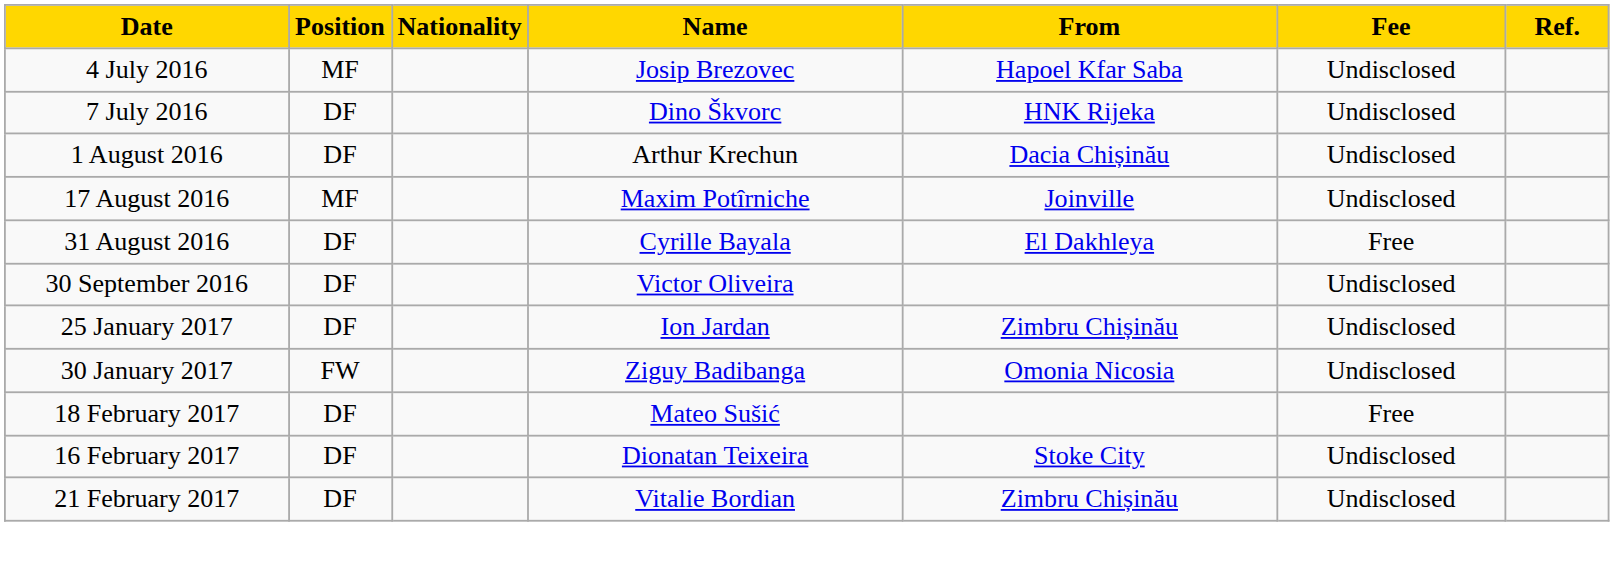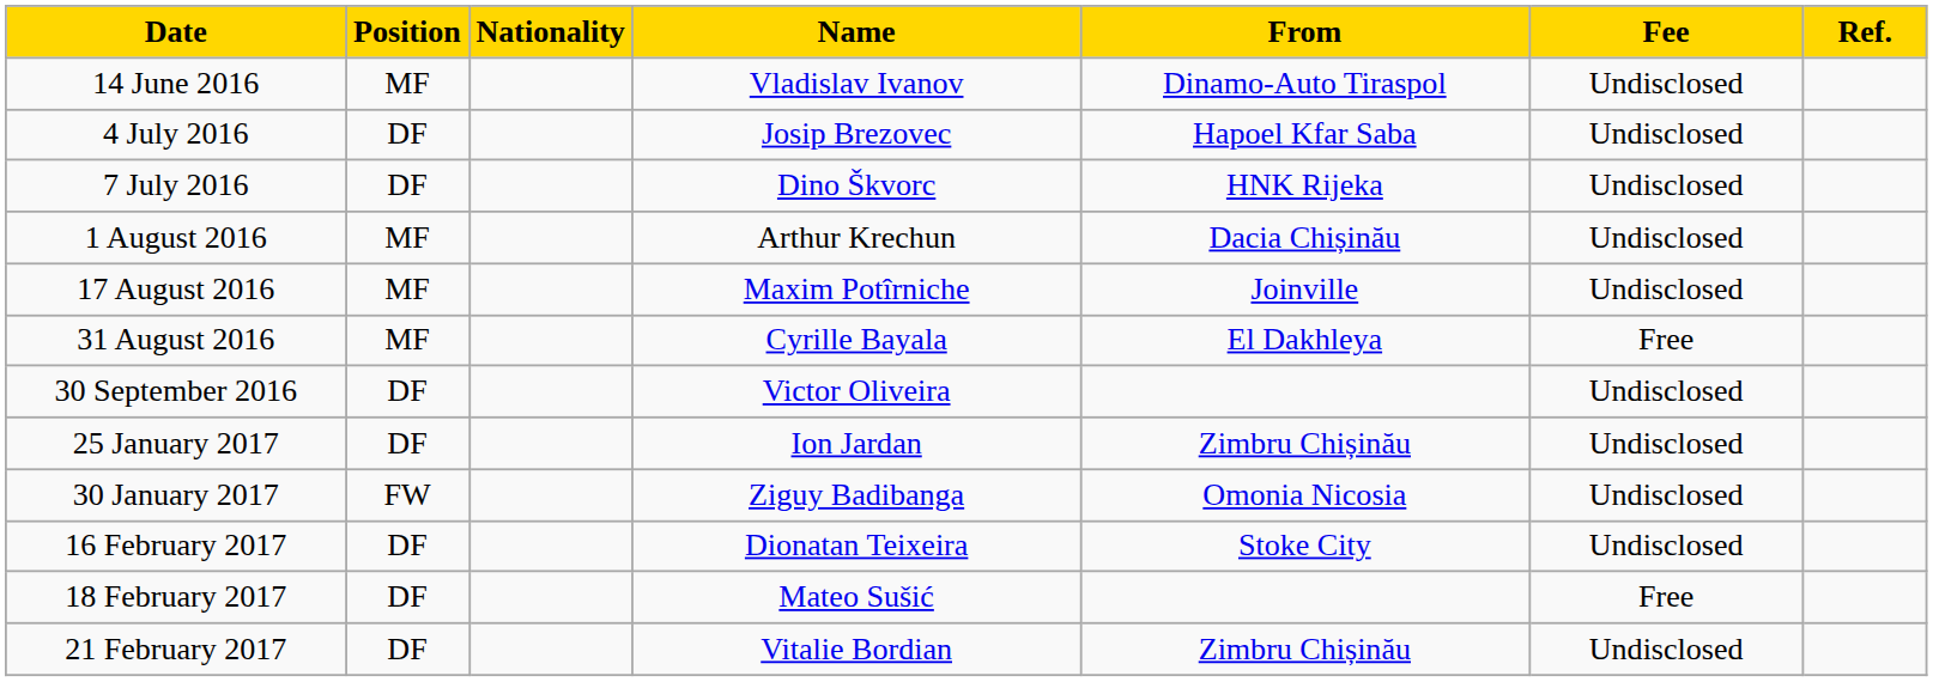 <table class="wikitable"  style="text-align:center; font-size:90%; ">
 <tr>
 <th style="background:gold; color:black; width:150px;">Date</th>
 <th style="background:gold; color:black; width:50px;">Position</th>
 <th style="background:gold; color:black; width:50px;">Nationality</th>
 <th style="background:gold; color:black; width:200px;">Name</th>
 <th style="background:gold; color:black; width:200px;">From</th>
 <th style="background:gold; color:black; width:120px;">Fee</th>
 <th style="background:gold; color:black; width:50px;">Ref.</th>
 </tr>
 <tr>
+<td>14 June 2016</td>
+<td>MF</td>
+<td></td>
+<td><a href='#'>Vladislav Ivanov</a></td>
+<td><a href='#'>Dinamo-Auto Tiraspol</a></td>
+<td>Undisclosed</td>
+<td></td>
+</tr>
+<tr>
 <td>4 July 2016</td>
-<td>MF</td>
+<td>DF</td>
 <td></td>
 <td><a href='#'>Josip Brezovec</a></td>
 <td><a href='#'>Hapoel Kfar Saba</a></td>
 <td>Undisclosed</td>
 <td></td>
 </tr>
 <tr>
 <td>7 July 2016</td>
 <td>DF</td>
 <td></td>
 <td><a href='#'>Dino Škvorc</a></td>
 <td><a href='#'>HNK Rijeka</a></td>
 <td>Undisclosed</td>
 <td></td>
 </tr>
 <tr>
 <td>1 August 2016</td>
-<td>DF</td>
+<td>MF</td>
 <td></td>
 <td>Arthur Krechun</td>
 <td><a href='#'>Dacia Chișinău</a></td>
 <td>Undisclosed</td>
 <td></td>
 </tr>
 <tr>
 <td>17 August 2016</td>
 <td>MF</td>
 <td></td>
 <td><a href='#'>Maxim Potîrniche</a></td>
 <td><a href='#'>Joinville</a></td>
 <td>Undisclosed</td>
 <td></td>
 </tr>
 <tr>
 <td>31 August 2016</td>
-<td>DF</td>
+<td>MF</td>
 <td></td>
 <td><a href='#'>Cyrille Bayala</a></td>
 <td><a href='#'>El Dakhleya</a></td>
 <td>Free</td>
 <td></td>
 </tr>
 <tr>
 <td>30 September 2016</td>
 <td>DF</td>
 <td></td>
 <td><a href='#'>Victor Oliveira</a></td>
 <td></td>
 <td>Undisclosed</td>
 <td></td>
 </tr>
 <tr>
 <td>25 January 2017</td>
 <td>DF</td>
 <td></td>
 <td><a href='#'>Ion Jardan</a></td>
 <td><a href='#'>Zimbru Chișinău</a></td>
 <td>Undisclosed</td>
 <td></td>
 </tr>
 <tr>
 <td>30 January 2017</td>
 <td>FW</td>
 <td></td>
 <td><a href='#'>Ziguy Badibanga</a></td>
 <td><a href='#'>Omonia Nicosia</a></td>
 <td>Undisclosed</td>
 <td></td>
 </tr>
 <tr>
+<td>16 February 2017</td>
+<td>DF</td>
+<td></td>
+<td><a href='#'>Dionatan Teixeira</a></td>
+<td><a href='#'>Stoke City</a></td>
+<td>Undisclosed</td>
+<td></td>
+</tr>
+<tr>
 <td>18 February 2017</td>
 <td>DF</td>
 <td></td>
 <td><a href='#'>Mateo Sušić</a></td>
 <td></td>
 <td>Free</td>
-<td></td>
-</tr>
-<tr>
-<td>16 February 2017</td>
-<td>DF</td>
-<td></td>
-<td><a href='#'>Dionatan Teixeira</a></td>
-<td><a href='#'>Stoke City</a></td>
-<td>Undisclosed</td>
 <td></td>
 </tr>
 <tr>
 <td>21 February 2017</td>
 <td>DF</td>
 <td></td>
 <td><a href='#'>Vitalie Bordian</a></td>
 <td><a href='#'>Zimbru Chișinău</a></td>
 <td>Undisclosed</td>
 <td></td>
 </tr>
 </table>
